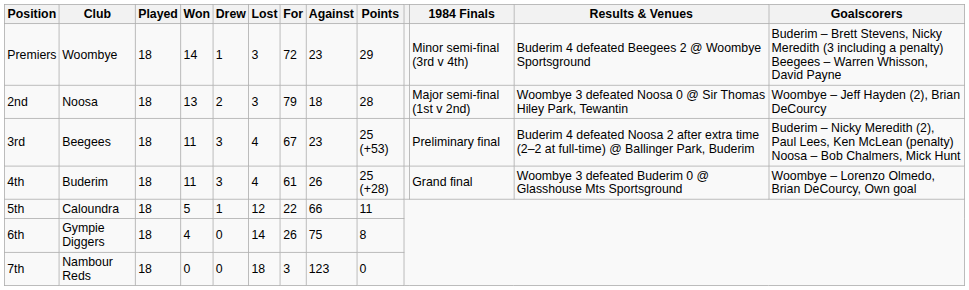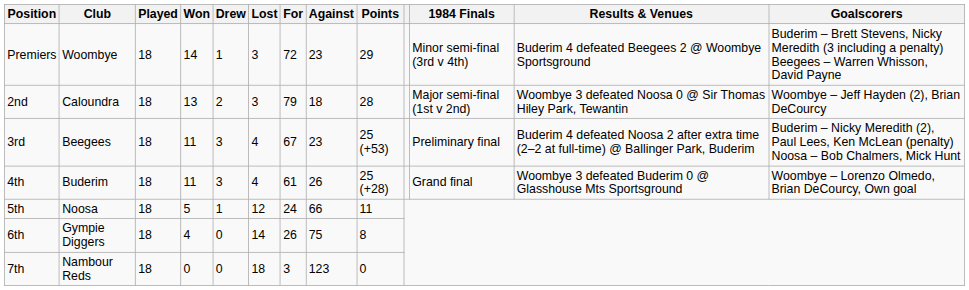 <table class="wikitable">
 <tr>
 <th>Position</th>
 <th>Club</th>
 <th>Played</th>
 <th>Won</th>
 <th>Drew</th>
 <th>Lost</th>
 <th>For</th>
 <th>Against</th>
 <th>Points</th>
 <th></th>
 <th>1984 Finals</th>
 <th>Results & Venues</th>
 <th>Goalscorers</th>
 </tr>
 <tr>
 <td>Premiers</td>
 <td>Woombye</td>
 <td>18</td>
 <td>14</td>
 <td>1</td>
 <td>3</td>
 <td>72</td>
 <td>23</td>
 <td>29</td>
 <td></td>
 <td>Minor semi-final (3rd v 4th)</td>
 <td>Buderim 4 defeated Beegees 2 @ Woombye Sportsground</td>
 <td>Buderim – Brett Stevens, Nicky Meredith (3 including a penalty)<br>Beegees – Warren Whisson, David Payne</td>
 </tr>
 <tr>
 <td>2nd</td>
-<td>Noosa</td>
+<td>Caloundra</td>
 <td>18</td>
 <td>13</td>
 <td>2</td>
 <td>3</td>
 <td>79</td>
 <td>18</td>
 <td>28</td>
 <td></td>
 <td>Major semi-final (1st v 2nd)</td>
 <td>Woombye 3 defeated Noosa 0 @ Sir Thomas Hiley Park, Tewantin</td>
 <td>Woombye – Jeff Hayden (2), Brian DeCourcy</td>
 </tr>
 <tr>
 <td>3rd</td>
 <td>Beegees</td>
 <td>18</td>
 <td>11</td>
 <td>3</td>
 <td>4</td>
 <td>67</td>
 <td>23</td>
 <td>25 (+53)</td>
 <td></td>
 <td>Preliminary final</td>
 <td>Buderim 4 defeated Noosa 2 after extra time (2–2 at full-time) @ Ballinger Park, Buderim</td>
 <td>Buderim – Nicky Meredith (2), Paul Lees, Ken McLean (penalty)<br>Noosa – Bob Chalmers, Mick Hunt</td>
 </tr>
 <tr>
 <td>4th</td>
 <td>Buderim</td>
 <td>18</td>
 <td>11</td>
 <td>3</td>
 <td>4</td>
 <td>61</td>
 <td>26</td>
 <td>25 (+28)</td>
 <td></td>
 <td>Grand final</td>
 <td>Woombye 3 defeated Buderim 0 @ Glasshouse Mts Sportsground</td>
 <td>Woombye – Lorenzo Olmedo, Brian DeCourcy, Own goal</td>
 </tr>
 <tr>
 <td>5th</td>
-<td>Caloundra</td>
+<td>Noosa</td>
 <td>18</td>
 <td>5</td>
 <td>1</td>
 <td>12</td>
-<td>22</td>
+<td>24</td>
 <td>66</td>
 <td>11</td>
 </tr>
 <tr>
 <td>6th</td>
 <td>Gympie Diggers</td>
 <td>18</td>
 <td>4</td>
 <td>0</td>
 <td>14</td>
 <td>26</td>
 <td>75</td>
 <td>8</td>
 </tr>
 <tr>
 <td>7th</td>
 <td>Nambour Reds</td>
 <td>18</td>
 <td>0</td>
 <td>0</td>
 <td>18</td>
 <td>3</td>
 <td>123</td>
 <td>0</td>
 </tr>
 </table>
